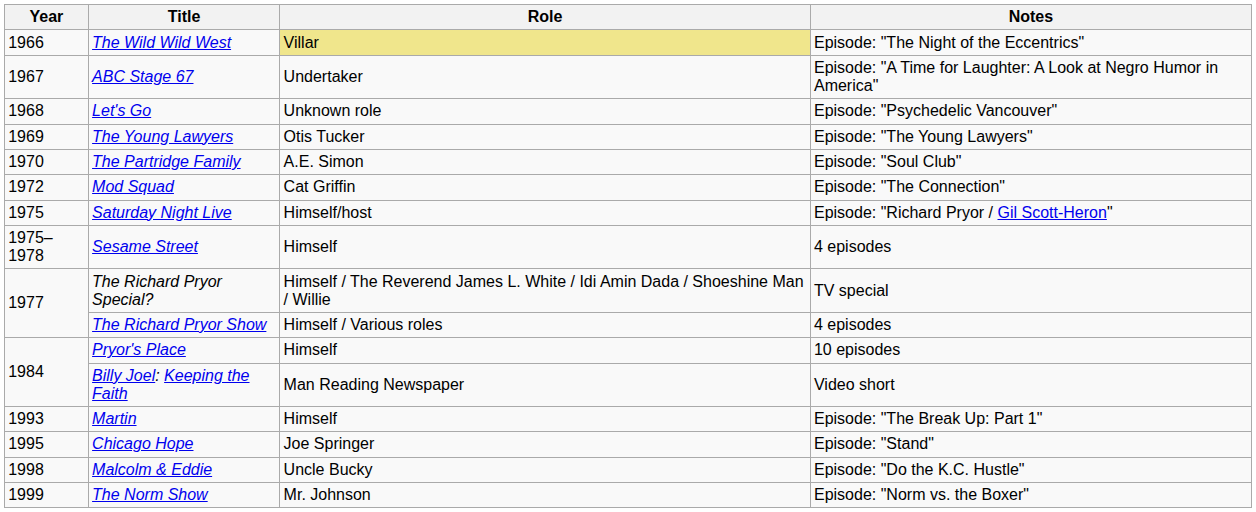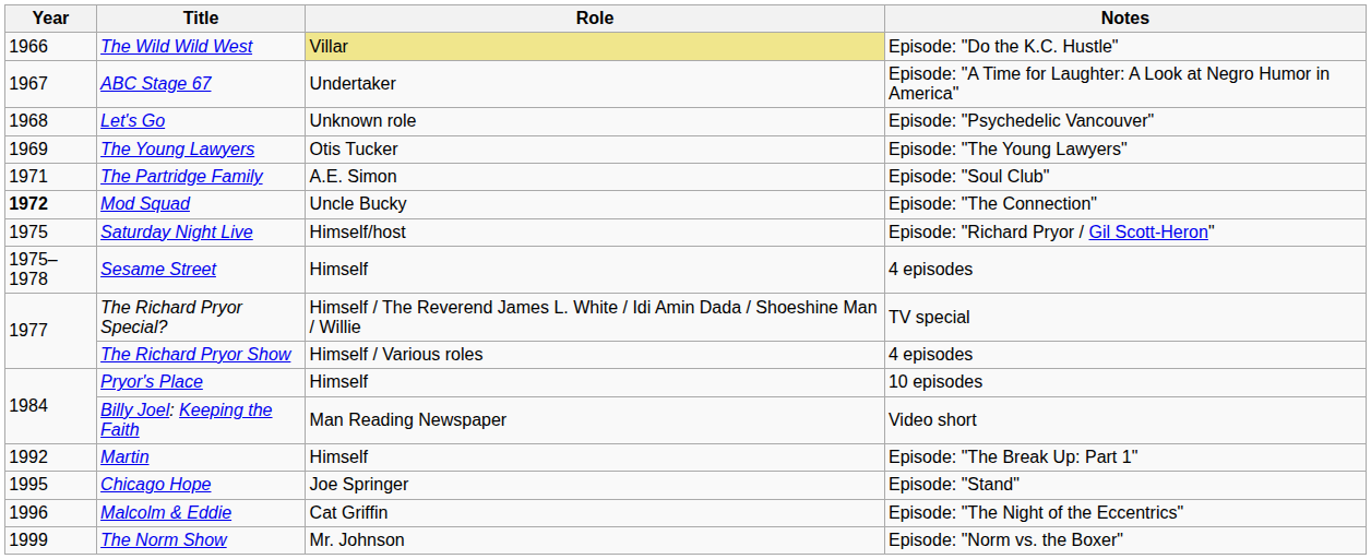 <table class="wikitable">
 <tr>
 <th>Year</th>
 <th>Title</th>
 <th>Role</th>
 <th>Notes</th>
 </tr>
 <tr>
 <td>1966</td>
 <td><em><a href='#'>The Wild Wild West</a></em></td>
 <td style="background: khaki;">Villar</td>
-<td>Episode: "The Night of the Eccentrics"</td>
+<td>Episode: "Do the K.C. Hustle"</td>
 </tr>
 <tr>
 <td>1967</td>
 <td><em><a href='#'>ABC Stage 67</a></em></td>
 <td>Undertaker</td>
 <td>Episode: "A Time for Laughter: A Look at Negro Humor in America"</td>
 </tr>
 <tr>
 <td>1968</td>
 <td><em><a href='#'>Let's Go</a></em></td>
 <td>Unknown role</td>
 <td>Episode: "Psychedelic Vancouver"</td>
 </tr>
 <tr>
 <td>1969</td>
 <td><em><a href='#'>The Young Lawyers</a></em></td>
 <td>Otis Tucker</td>
 <td>Episode: "The Young Lawyers"</td>
 </tr>
 <tr>
-<td>1970</td>
+<td>1971</td>
 <td><em><a href='#'>The Partridge Family</a></em></td>
 <td>A.E. Simon</td>
 <td>Episode: "Soul Club"</td>
 </tr>
 <tr>
-<td>1972</td>
+<td><strong>1972</strong></td>
 <td><em><a href='#'>Mod Squad</a></em></td>
-<td>Cat Griffin</td>
+<td>Uncle Bucky</td>
 <td>Episode: "The Connection"</td>
 </tr>
 <tr>
 <td>1975</td>
 <td><em><a href='#'>Saturday Night Live</a></em></td>
 <td>Himself/host</td>
 <td>Episode: "Richard Pryor / <a href='#'>Gil Scott-Heron</a>"</td>
 </tr>
 <tr>
 <td>1975–1978</td>
 <td><em><a href='#'>Sesame Street</a></em></td>
 <td>Himself</td>
 <td>4 episodes</td>
 </tr>
 <tr>
 <td rowspan="2">1977</td>
 <td><em>The Richard Pryor Special?</em></td>
 <td>Himself / The Reverend James L. White / Idi Amin Dada / Shoeshine Man / Willie</td>
 <td>TV special</td>
 </tr>
 <tr>
 <td><em><a href='#'>The Richard Pryor Show</a></em></td>
 <td>Himself / Various roles</td>
 <td>4 episodes</td>
 </tr>
 <tr>
 <td rowspan="2">1984</td>
 <td><em><a href='#'>Pryor's Place</a></em></td>
 <td>Himself</td>
 <td>10 episodes</td>
 </tr>
 <tr>
 <td><em><a href='#'>Billy Joel</a>: <a href='#'>Keeping the Faith</a></em></td>
 <td>Man Reading Newspaper</td>
 <td>Video short</td>
 </tr>
 <tr>
-<td>1993</td>
+<td>1992</td>
 <td><em><a href='#'>Martin</a></em></td>
 <td>Himself</td>
 <td>Episode: "The Break Up: Part 1"</td>
 </tr>
 <tr>
 <td>1995</td>
 <td><em><a href='#'>Chicago Hope</a></em></td>
 <td>Joe Springer</td>
 <td>Episode: "Stand"</td>
 </tr>
 <tr>
-<td>1998</td>
+<td>1996</td>
 <td><em><a href='#'>Malcolm & Eddie</a></em></td>
-<td>Uncle Bucky</td>
-<td>Episode: "Do the K.C. Hustle"</td>
+<td>Cat Griffin</td>
+<td>Episode: "The Night of the Eccentrics"</td>
 </tr>
 <tr>
 <td>1999</td>
 <td><em><a href='#'>The Norm Show</a></em></td>
 <td>Mr. Johnson</td>
 <td>Episode: "Norm vs. the Boxer"</td>
 </tr>
 <tr>
 </tr>
 </table>
